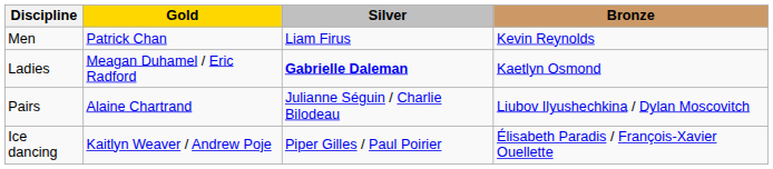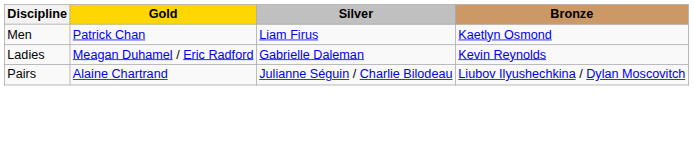 <table class="wikitable">
 <tr>
 <th>Discipline</th>
 <td align=center bgcolor=gold><strong>Gold</strong></td>
 <td align=center bgcolor=silver><strong>Silver</strong></td>
 <td align=center bgcolor=cc9966><strong>Bronze</strong></td>
 </tr>
 <tr>
 <td>Men</td>
 <td><a href='#'>Patrick Chan</a></td>
 <td><a href='#'>Liam Firus</a></td>
-<td><a href='#'>Kevin Reynolds</a></td>
+<td><a href='#'>Kaetlyn Osmond</a></td>
 </tr>
 <tr>
 <td>Ladies</td>
 <td><a href='#'>Meagan Duhamel</a> / <a href='#'>Eric Radford</a></td>
-<td><strong><a href='#'>Gabrielle Daleman</a></strong></td>
-<td><a href='#'>Kaetlyn Osmond</a></td>
+<td><a href='#'>Gabrielle Daleman</a></td>
+<td><a href='#'>Kevin Reynolds</a></td>
 </tr>
 <tr>
 <td>Pairs</td>
 <td><a href='#'>Alaine Chartrand</a></td>
 <td><a href='#'>Julianne Séguin</a> / <a href='#'>Charlie Bilodeau</a></td>
 <td><a href='#'>Liubov Ilyushechkina</a> / <a href='#'>Dylan Moscovitch</a></td>
 </tr>
-<tr>
-<td>Ice dancing</td>
-<td><a href='#'>Kaitlyn Weaver</a> / <a href='#'>Andrew Poje</a></td>
-<td><a href='#'>Piper Gilles</a> / <a href='#'>Paul Poirier</a></td>
-<td><a href='#'>Élisabeth Paradis</a> / <a href='#'>François-Xavier Ouellette</a></td>
-</tr>
 </table>
